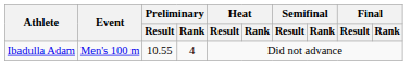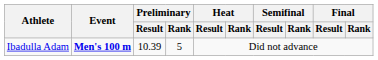 <table class="wikitable" style="font-size:90%">
 <tr>
 <th rowspan="2">Athlete</th>
 <th rowspan="2">Event</th>
 <th colspan="2">Preliminary</th>
 <th colspan="2">Heat</th>
 <th colspan="2">Semifinal</th>
 <th colspan="2">Final</th>
 </tr>
 <tr style="font-size:95%">
 <th>Result</th>
 <th>Rank</th>
 <th>Result</th>
 <th>Rank</th>
 <th>Result</th>
 <th>Rank</th>
 <th>Result</th>
 <th>Rank</th>
 </tr>
 <tr align=center>
 <td align=left><a href='#'>Ibadulla Adam</a></td>
-<td align=left><a href='#'>Men's 100 m</a></td>
-<td>10.55 </td>
-<td>4</td>
+<td align=left><strong><a href='#'>Men's 100 m</a></strong></td>
+<td>10.39 </td>
+<td>5</td>
 <td colspan=6>Did not advance</td>
 </tr>
 </table>
